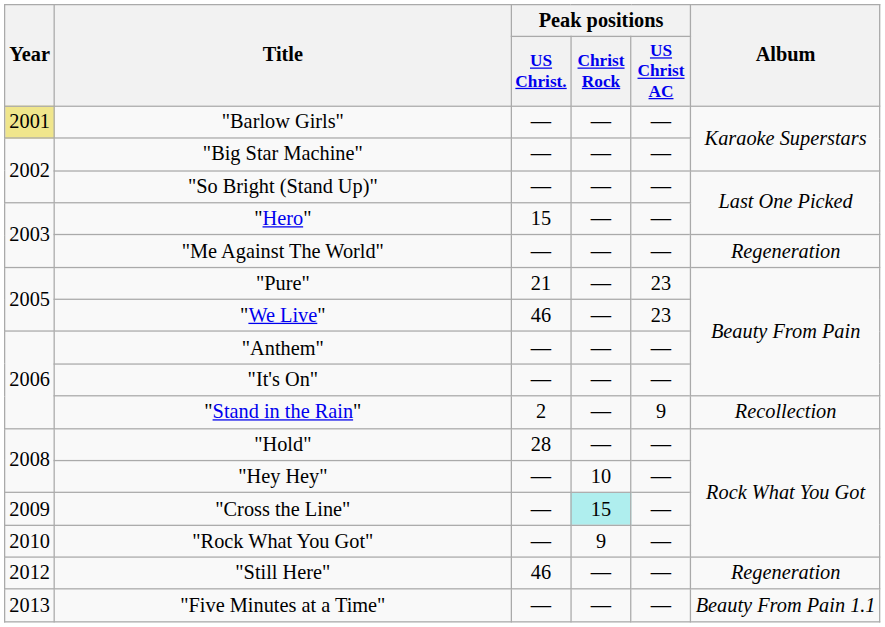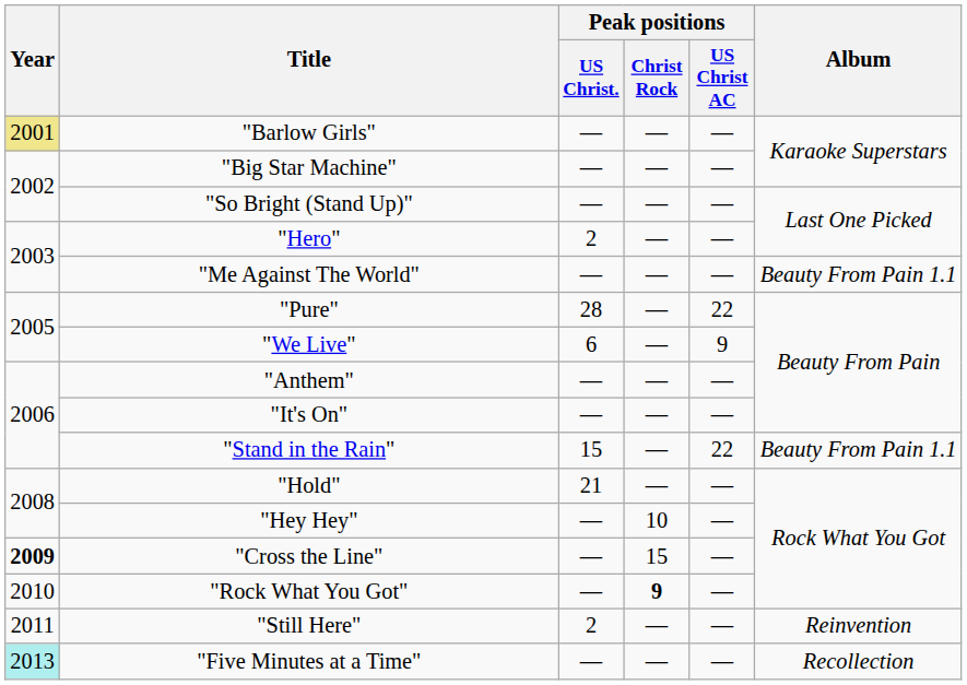 <table class="wikitable" style="text-align:center">
 <tr>
 <th scope="col" rowspan="2" style="width:1em;">Year</th>
 <th scope="col" rowspan="2" style="width:22em;">Title</th>
 <th scope="col" colspan="3">Peak positions</th>
 <th scope="col" rowspan="2">Album</th>
 </tr>
 <tr>
 <th scope="col" style="width:3em;font-size:85%;"><a href='#'>US Christ.</a><br></th>
 <th scope="col" style="width:3em;font-size:85%;"><a href='#'>Christ<br> Rock</a><br></th>
 <th scope="col" style="width:3em;font-size:85%;"><a href='#'>US Christ<br> AC</a><br></th>
 </tr>
 <tr>
 <td style="background: khaki;">2001</td>
 <td>"Barlow Girls"</td>
 <td>—</td>
 <td>—</td>
 <td>—</td>
 <td rowspan="2"><em>Karaoke Superstars</em></td>
 </tr>
 <tr>
 <td rowspan="2">2002</td>
 <td>"Big Star Machine"</td>
 <td>—</td>
 <td>—</td>
 <td>—</td>
 </tr>
 <tr>
 <td>"So Bright (Stand Up)"</td>
 <td>—</td>
 <td>—</td>
 <td>—</td>
 <td rowspan="2"><em>Last One Picked</em></td>
 </tr>
 <tr>
 <td rowspan="2">2003</td>
 <td>"<a href='#'>Hero</a>"</td>
-<td>15</td>
+<td>2</td>
 <td>—</td>
 <td>—</td>
 </tr>
 <tr>
 <td>"Me Against The World"</td>
 <td>—</td>
 <td>—</td>
 <td>—</td>
-<td><em>Regeneration</em></td>
+<td><em>Beauty From Pain 1.1</em></td>
 </tr>
 <tr>
 <td rowspan="2">2005</td>
 <td>"Pure"</td>
-<td>21</td>
+<td>28</td>
 <td>—</td>
-<td>23</td>
+<td>22</td>
 <td rowspan="4"><em>Beauty From Pain</em></td>
 </tr>
 <tr>
 <td>"<a href='#'>We Live</a>"</td>
-<td>46</td>
+<td>6</td>
 <td>—</td>
-<td>23</td>
+<td>9</td>
 </tr>
 <tr>
 <td rowspan="3">2006</td>
 <td>"Anthem"</td>
 <td>—</td>
 <td>—</td>
 <td>—</td>
 </tr>
 <tr>
 <td>"It's On"</td>
 <td>—</td>
 <td>—</td>
 <td>—</td>
 </tr>
 <tr>
 <td>"<a href='#'>Stand in the Rain</a>"</td>
-<td>2</td>
+<td>15</td>
 <td>—</td>
-<td>9</td>
-<td><em>Recollection</em></td>
+<td>22</td>
+<td><em>Beauty From Pain 1.1</em></td>
 </tr>
 <tr>
 <td rowspan="2">2008</td>
 <td>"Hold"</td>
-<td>28</td>
+<td>21</td>
 <td>—</td>
 <td>—</td>
 <td rowspan="4"><em>Rock What You Got</em></td>
 </tr>
 <tr>
 <td>"Hey Hey"</td>
 <td>—</td>
 <td>10</td>
 <td>—</td>
 </tr>
 <tr>
-<td>2009</td>
+<td><strong>2009</strong></td>
 <td>"Cross the Line"</td>
 <td>—</td>
-<td style="background: paleturquoise;">15</td>
+<td>15</td>
 <td>—</td>
 </tr>
 <tr>
 <td>2010</td>
 <td>"Rock What You Got"</td>
 <td>—</td>
-<td>9</td>
+<td><strong>9</strong></td>
 <td>—</td>
 </tr>
 <tr>
-<td>2012</td>
+<td>2011</td>
 <td>"Still Here"</td>
-<td>46</td>
+<td>2</td>
 <td>—</td>
 <td>—</td>
-<td><em>Regeneration</em></td>
+<td><em>Reinvention</em></td>
 </tr>
 <tr>
-<td>2013</td>
+<td style="background: paleturquoise;">2013</td>
 <td>"Five Minutes at a Time"</td>
 <td>—</td>
 <td>—</td>
 <td>—</td>
-<td><em>Beauty From Pain 1.1</em></td>
+<td><em>Recollection</em></td>
 </tr>
 </table>
